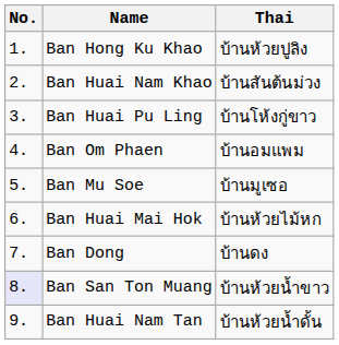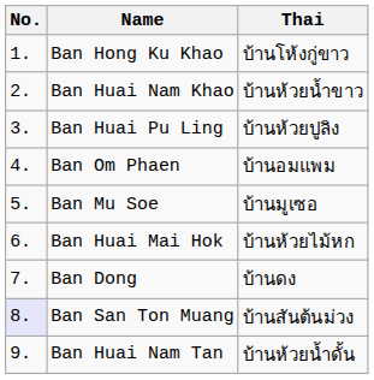 <table class="wikitable sortable">
 <tr>
 <th>No.</th>
 <th>Name</th>
 <th>Thai</th>
 </tr>
 <tr>
 <td>1.</td>
 <td>Ban Hong Ku Khao</td>
-<td>บ้านห้วยปูลิง</td>
+<td>บ้านโห้งกู่ขาว</td>
 </tr>
 <tr>
 <td>2.</td>
 <td>Ban Huai Nam Khao</td>
-<td>บ้านสันต้นม่วง</td>
+<td>บ้านห้วยน้ำขาว</td>
 </tr>
 <tr>
 <td>3.</td>
 <td>Ban Huai Pu Ling</td>
-<td>บ้านโห้งกู่ขาว</td>
+<td>บ้านห้วยปูลิง</td>
 </tr>
 <tr>
 <td>4.</td>
 <td>Ban Om Phaen</td>
 <td>บ้านอมแพม</td>
 </tr>
 <tr>
 <td>5.</td>
 <td>Ban Mu Soe</td>
 <td>บ้านมูเซอ</td>
 </tr>
 <tr>
 <td>6.</td>
 <td>Ban Huai Mai Hok</td>
 <td>บ้านห้วยไม้หก</td>
 </tr>
 <tr>
 <td>7.</td>
 <td>Ban Dong</td>
 <td>บ้านดง</td>
 </tr>
 <tr>
 <td style="background: lavender;">8.</td>
 <td>Ban San Ton Muang</td>
-<td>บ้านห้วยน้ำขาว</td>
+<td>บ้านสันต้นม่วง</td>
 </tr>
 <tr>
 <td>9.</td>
 <td>Ban Huai Nam Tan</td>
 <td>บ้านห้วยน้ำดั้น</td>
 </tr>
 </table>
